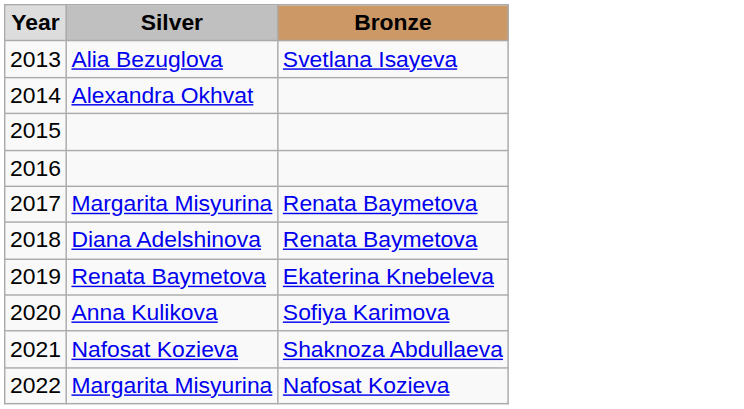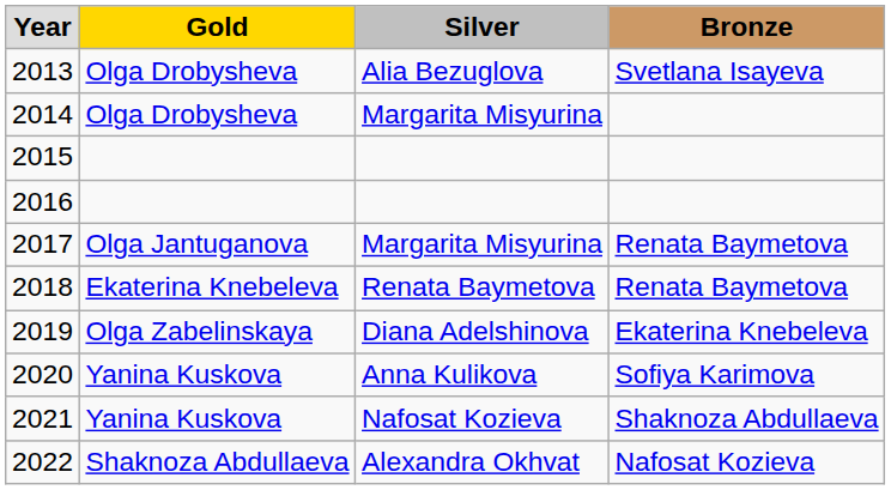 <table class="wikitable" style="text-align:left;">
 <tr>
 <td style="background:#DDDDDD; font-weight:bold; text-align:center;">Year</td>
+<td style="background:gold; font-weight:bold; text-align:center;">Gold</td>
 <td style="background:silver; font-weight:bold; text-align:center;">Silver</td>
 <td style="background:#cc9966; font-weight:bold; text-align:center;">Bronze</td>
 </tr>
 <tr>
 <td>2013</td>
+<td><a href='#'>Olga Drobysheva</a></td>
 <td><a href='#'>Alia Bezuglova</a></td>
 <td><a href='#'>Svetlana Isayeva</a></td>
 </tr>
 <tr>
 <td>2014</td>
-<td><a href='#'>Alexandra Okhvat</a></td>
+<td><a href='#'>Olga Drobysheva</a></td>
+<td><a href='#'>Margarita Misyurina</a></td>
 <td></td>
 </tr>
 <tr>
 <td>2015</td>
+<td></td>
 <td></td>
 <td></td>
 </tr>
 <tr>
 <td>2016</td>
 <td></td>
 <td></td>
+<td></td>
 </tr>
 <tr>
 <td>2017</td>
+<td><a href='#'>Olga Jantuganova</a></td>
 <td><a href='#'>Margarita Misyurina</a></td>
 <td><a href='#'>Renata Baymetova</a></td>
 </tr>
 <tr>
 <td>2018</td>
-<td><a href='#'>Diana Adelshinova</a></td>
+<td><a href='#'>Ekaterina Knebeleva</a></td>
+<td><a href='#'>Renata Baymetova</a></td>
 <td><a href='#'>Renata Baymetova</a></td>
 </tr>
 <tr>
 <td>2019</td>
-<td><a href='#'>Renata Baymetova</a></td>
+<td><a href='#'>Olga Zabelinskaya</a></td>
+<td><a href='#'>Diana Adelshinova</a></td>
 <td><a href='#'>Ekaterina Knebeleva</a></td>
 </tr>
 <tr>
 <td>2020</td>
+<td><a href='#'>Yanina Kuskova</a></td>
 <td><a href='#'>Anna Kulikova</a></td>
 <td><a href='#'>Sofiya Karimova</a></td>
 </tr>
 <tr>
 <td>2021</td>
+<td><a href='#'>Yanina Kuskova</a></td>
 <td><a href='#'>Nafosat Kozieva</a></td>
 <td><a href='#'>Shaknoza Abdullaeva</a></td>
 </tr>
 <tr>
 <td>2022</td>
-<td><a href='#'>Margarita Misyurina</a></td>
+<td><a href='#'>Shaknoza Abdullaeva</a></td>
+<td><a href='#'>Alexandra Okhvat</a></td>
 <td><a href='#'>Nafosat Kozieva</a></td>
 </tr>
 </table>
